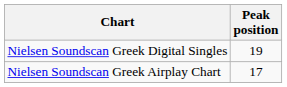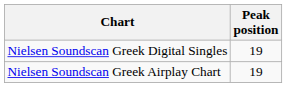 <table class="wikitable sortable">
 <tr>
 <th>Chart</th>
 <th>Peak<br>position</th>
 </tr>
 <tr>
 <td><a href='#'>Nielsen Soundscan</a> Greek Digital Singles</td>
 <td align="center">19 </td>
 </tr>
 <tr>
 <td><a href='#'>Nielsen Soundscan</a> Greek Airplay Chart</td>
-<td align="center">17 </td>
+<td align="center">19 </td>
 </tr>
 </table>
